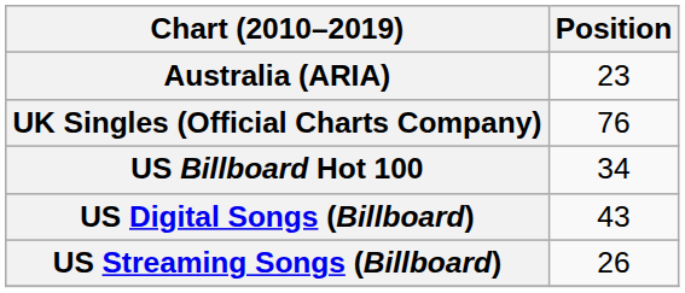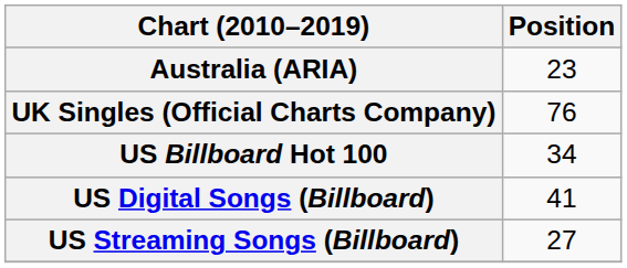 <table class="wikitable sortable plainrowheaders" style="text-align:center">
 <tr>
 <th scope="col">Chart (2010–2019)</th>
 <th scope="col">Position</th>
 </tr>
 <tr>
 <th scope="row">Australia (ARIA)</th>
 <td>23</td>
 </tr>
 <tr>
 <th scope="row">UK Singles (Official Charts Company)</th>
 <td>76</td>
 </tr>
 <tr>
 <th scope="row">US <em>Billboard</em> Hot 100</th>
 <td>34</td>
 </tr>
 <tr>
 <th scope="row">US <a href='#'>Digital Songs</a> (<em>Billboard</em>)</th>
-<td>43</td>
+<td>41</td>
 </tr>
 <tr>
 <th scope="row">US <a href='#'>Streaming Songs</a> (<em>Billboard</em>)</th>
-<td>26</td>
+<td>27</td>
 </tr>
 <tr>
 </tr>
 </table>
